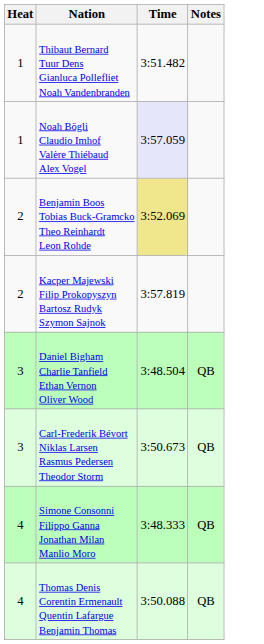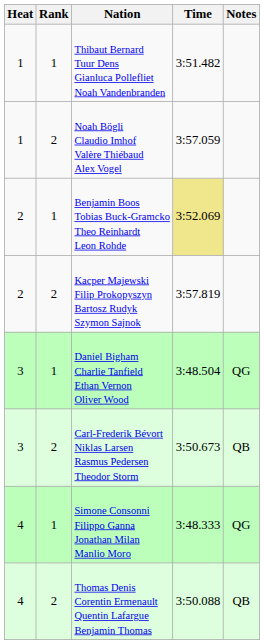 <table class="wikitable sortable" style="text-align:center">
 <tr>
 <th>Heat</th>
+<th>Rank</th>
 <th>Nation</th>
 <th>Time</th>
 <th>Notes</th>
 </tr>
 <tr>
+<td>1</td>
 <td>1</td>
 <td align=left><br><small><a href='#'>Thibaut Bernard</a><br><a href='#'>Tuur Dens</a><br><a href='#'>Gianluca Pollefliet</a><br><a href='#'>Noah Vandenbranden</a></small></td>
 <td>3:51.482</td>
 <td></td>
 </tr>
 <tr>
 <td>1</td>
+<td>2</td>
 <td align=left><br><small><a href='#'>Noah Bögli</a><br><a href='#'>Claudio Imhof</a><br><a href='#'>Valère Thiébaud</a><br><a href='#'>Alex Vogel</a></small></td>
-<td style="background: lavender;">3:57.059</td>
+<td>3:57.059</td>
 <td></td>
 </tr>
 <tr>
 <td>2</td>
+<td>1</td>
 <td align=left><br><small><a href='#'>Benjamin Boos</a><br><a href='#'>Tobias Buck-Gramcko</a><br><a href='#'>Theo Reinhardt</a><br><a href='#'>Leon Rohde</a></small></td>
 <td style="background: khaki;">3:52.069</td>
 <td></td>
 </tr>
 <tr>
+<td>2</td>
 <td>2</td>
 <td align=left><br><small><a href='#'>Kacper Majewski</a><br><a href='#'>Filip Prokopyszyn</a><br><a href='#'>Bartosz Rudyk</a><br><a href='#'>Szymon Sajnok</a></small></td>
 <td>3:57.819</td>
 <td></td>
 </tr>
 <tr bgcolor=bbffbb>
 <td>3</td>
+<td>1</td>
 <td align=left><br><small><a href='#'>Daniel Bigham</a><br><a href='#'>Charlie Tanfield</a><br><a href='#'>Ethan Vernon</a><br><a href='#'>Oliver Wood</a></small></td>
 <td>3:48.504</td>
-<td>QB</td>
+<td>QG</td>
 </tr>
 <tr bgcolor=ddffdd>
 <td>3</td>
+<td>2</td>
 <td align=left><br><small><a href='#'>Carl-Frederik Bévort</a><br><a href='#'>Niklas Larsen</a><br><a href='#'>Rasmus Pedersen</a><br><a href='#'>Theodor Storm</a></small></td>
 <td>3:50.673</td>
 <td>QB</td>
 </tr>
 <tr bgcolor=bbffbb>
 <td>4</td>
+<td>1</td>
 <td align=left><br><small><a href='#'>Simone Consonni</a><br><a href='#'>Filippo Ganna</a><br><a href='#'>Jonathan Milan</a><br><a href='#'>Manlio Moro</a></small></td>
 <td>3:48.333</td>
-<td>QB</td>
+<td>QG</td>
 </tr>
 <tr bgcolor=ddffdd>
 <td>4</td>
+<td>2</td>
 <td align=left><br><small><a href='#'>Thomas Denis</a><br><a href='#'>Corentin Ermenault</a><br><a href='#'>Quentin Lafargue</a><br><a href='#'>Benjamin Thomas</a></small></td>
 <td>3:50.088</td>
 <td>QB</td>
 </tr>
 </table>
